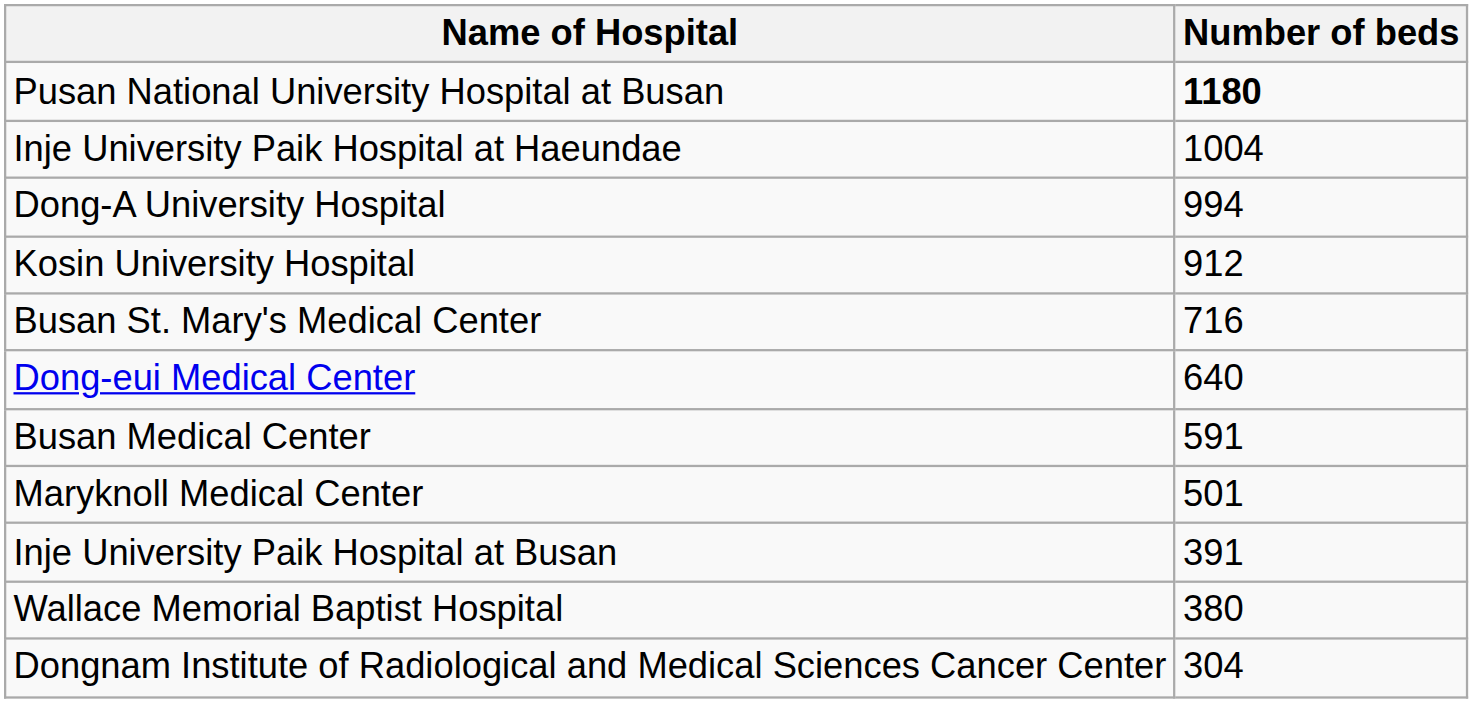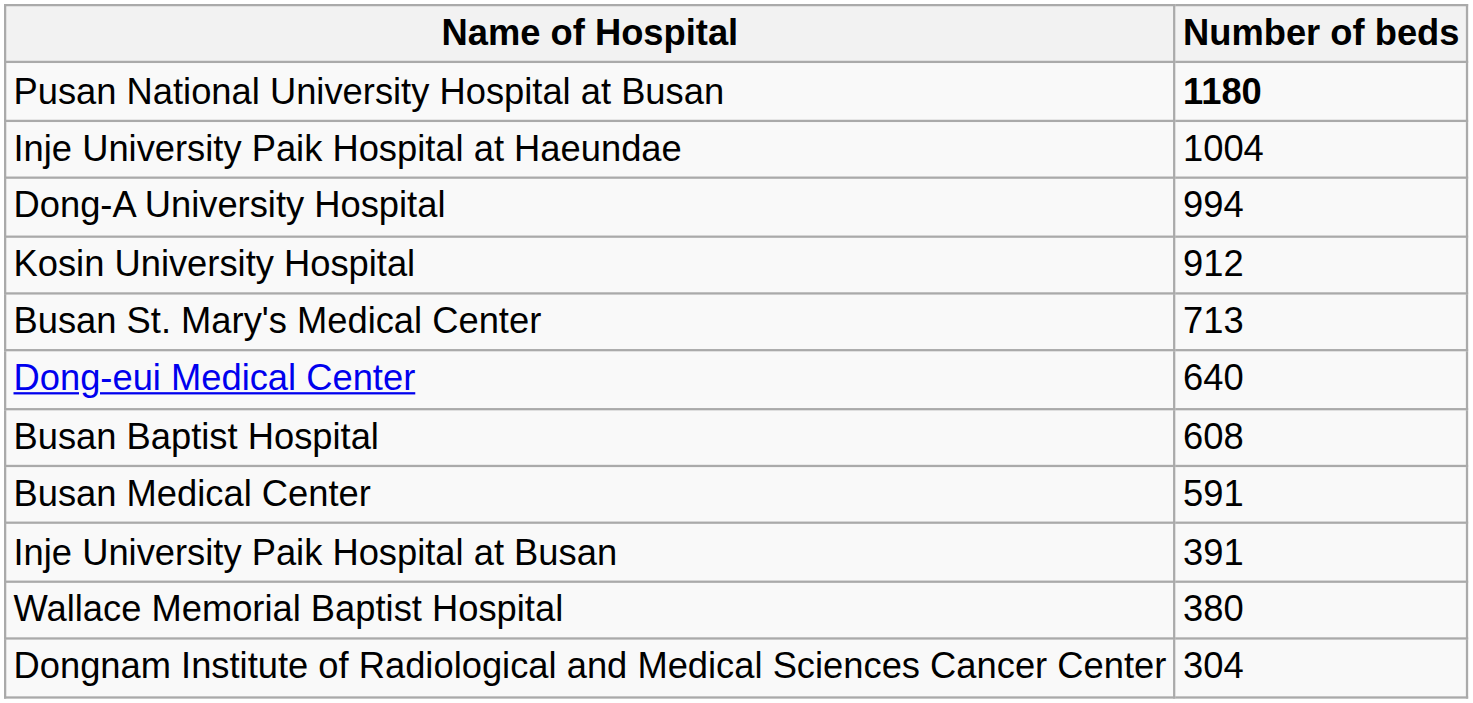 <table class="wikitable">
 <tr>
 <th>Name of Hospital</th>
 <th>Number of beds</th>
 </tr>
 <tr>
 <td>Pusan National University Hospital at Busan</td>
 <td><strong>1180</strong></td>
 </tr>
 <tr>
 <td>Inje University Paik Hospital at Haeundae</td>
 <td>1004</td>
 </tr>
 <tr>
 <td>Dong-A University Hospital</td>
 <td>994</td>
 </tr>
 <tr>
 <td>Kosin University Hospital</td>
 <td>912</td>
 </tr>
 <tr>
 <td>Busan St. Mary's Medical Center</td>
-<td>716</td>
+<td>713</td>
 </tr>
 <tr>
 <td><a href='#'>Dong-eui Medical Center</a></td>
 <td>640</td>
 </tr>
 <tr>
+<td>Busan Baptist Hospital</td>
+<td>608</td>
+</tr>
+<tr>
 <td>Busan Medical Center</td>
 <td>591</td>
-</tr>
-<tr>
-<td>Maryknoll Medical Center</td>
-<td>501</td>
 </tr>
 <tr>
 <td>Inje University Paik Hospital at Busan</td>
 <td>391</td>
 </tr>
 <tr>
 <td>Wallace Memorial Baptist Hospital</td>
 <td>380</td>
 </tr>
 <tr>
 <td>Dongnam Institute of Radiological and Medical Sciences Cancer Center</td>
 <td>304</td>
 </tr>
 </table>
